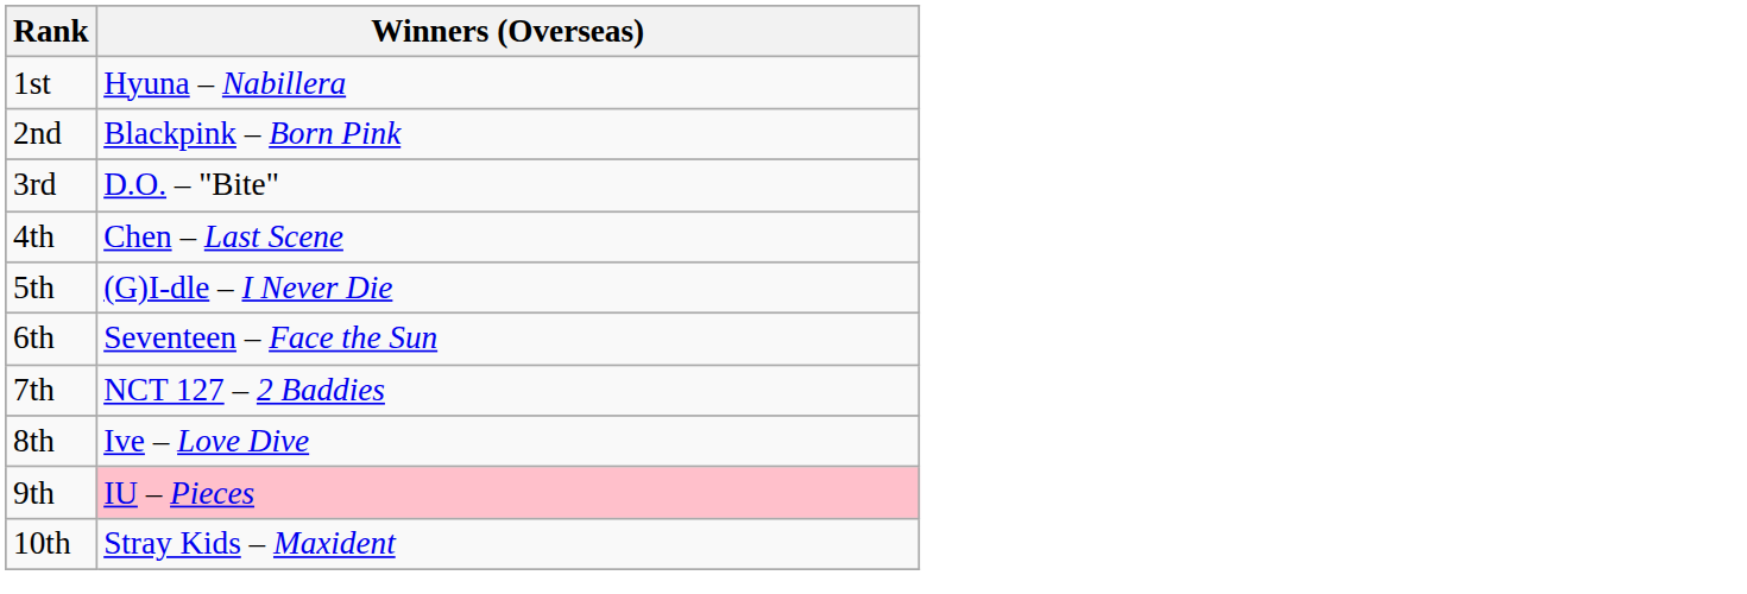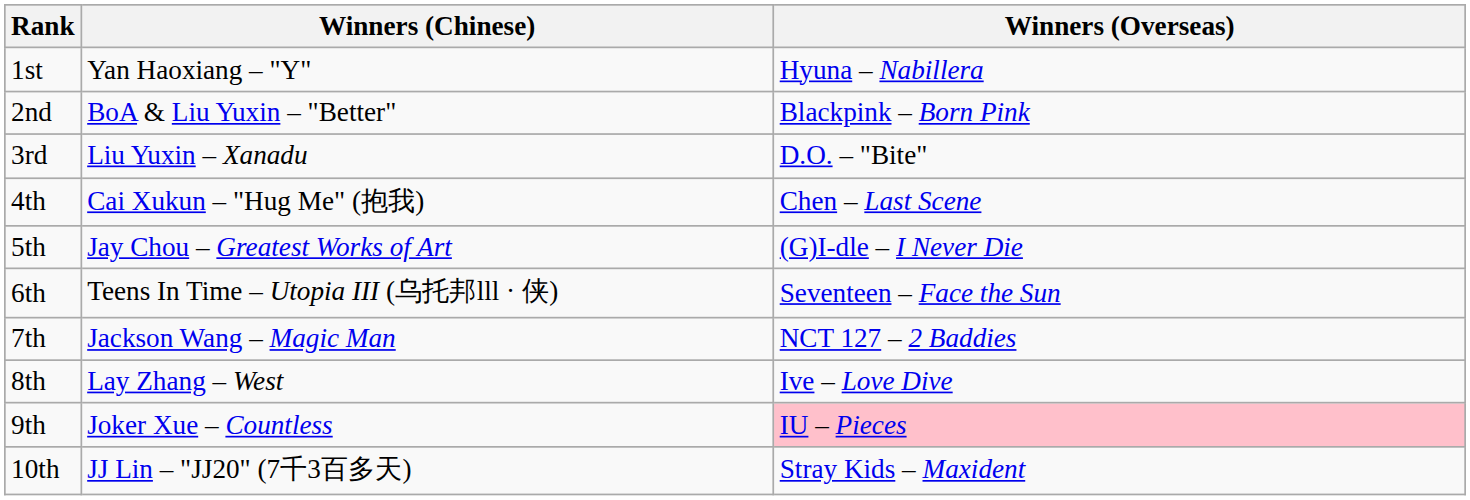 <table class="wikitable">
 <tr>
 <th>Rank</th>
+<th style="width:25em;">Winners (Chinese)</th>
 <th style="width:25em;">Winners (Overseas)</th>
 </tr>
 <tr>
 <td>1st</td>
+<td>Yan Haoxiang – "Y"</td>
 <td><a href='#'>Hyuna</a> – <em><a href='#'>Nabillera</a></em></td>
 </tr>
 <tr>
 <td>2nd</td>
+<td><a href='#'>BoA</a> & <a href='#'>Liu Yuxin</a> – "Better"</td>
 <td><a href='#'>Blackpink</a> – <em><a href='#'>Born Pink</a></em></td>
 </tr>
 <tr>
 <td>3rd</td>
+<td><a href='#'>Liu Yuxin</a> – <em>Xanadu</em></td>
 <td><a href='#'>D.O.</a> – "Bite"</td>
 </tr>
 <tr>
 <td>4th</td>
+<td><a href='#'>Cai Xukun</a> – "Hug Me" (抱我)</td>
 <td><a href='#'>Chen</a> – <em><a href='#'>Last Scene</a></em></td>
 </tr>
 <tr>
 <td>5th</td>
+<td><a href='#'>Jay Chou</a> – <em><a href='#'>Greatest Works of Art</a></em></td>
 <td><a href='#'>(G)I-dle</a> – <em><a href='#'>I Never Die</a></em></td>
 </tr>
 <tr>
 <td>6th</td>
+<td>Teens In Time – <em>Utopia III</em> (乌托邦lll · 侠)</td>
 <td><a href='#'>Seventeen</a> – <em><a href='#'>Face the Sun</a></em></td>
 </tr>
 <tr>
 <td>7th</td>
+<td><a href='#'>Jackson Wang</a> – <em><a href='#'>Magic Man</a></em></td>
 <td><a href='#'>NCT 127</a> – <em><a href='#'>2 Baddies</a></em></td>
 </tr>
 <tr>
 <td>8th</td>
+<td><a href='#'>Lay Zhang</a> – <em>West</em></td>
 <td><a href='#'>Ive</a> – <em><a href='#'>Love Dive</a></em></td>
 </tr>
 <tr>
 <td>9th</td>
+<td><a href='#'>Joker Xue</a> – <em><a href='#'>Countless</a></em></td>
 <td style="background: pink;"><a href='#'>IU</a> – <em><a href='#'>Pieces</a></em></td>
 </tr>
 <tr>
 <td>10th</td>
+<td><a href='#'>JJ Lin</a> – "JJ20" (7千3百多天)</td>
 <td><a href='#'>Stray Kids</a> – <em><a href='#'>Maxident</a></em></td>
 </tr>
 </table>
